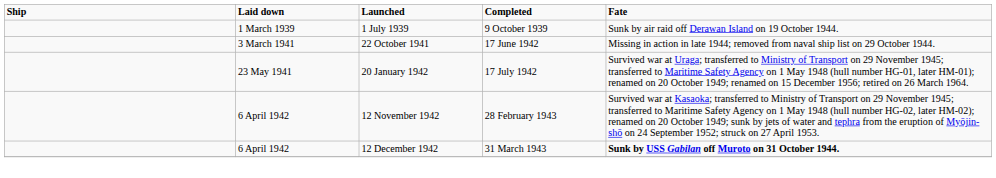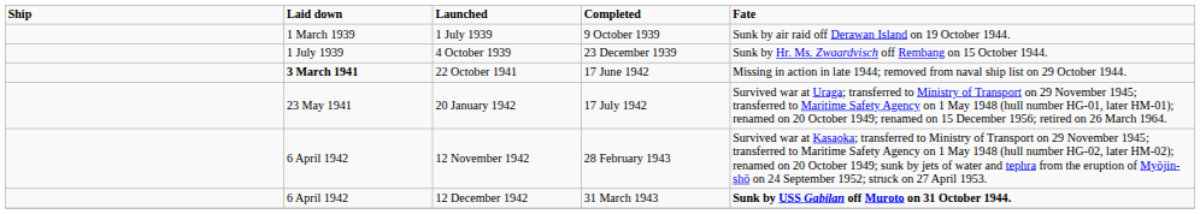 <table class="wikitable">
 <tr>
 <td width="15%"><strong>Ship</strong></td>
 <td width="8%" bgcolor=><strong>Laid down</strong></td>
 <td width="8%" bgcolor=><strong>Launched</strong></td>
 <td width="8%" bgcolor=><strong>Completed</strong></td>
 <td width="25%" bgcolor=><strong>Fate</strong></td>
 </tr>
 <tr>
 <td></td>
 <td>1 March 1939</td>
 <td>1 July 1939</td>
 <td>9 October 1939</td>
 <td>Sunk by air raid off <a href='#'>Derawan Island</a>  on 19 October 1944.</td>
 </tr>
 <tr>
 <td></td>
-<td>3 March 1941</td>
+<td>1 July 1939</td>
+<td>4 October 1939</td>
+<td>23 December 1939</td>
+<td>Sunk by <a href='#'>Hr. Ms. <em>Zwaardvisch</em></a> off <a href='#'>Rembang</a>  on 15 October 1944.</td>
+</tr>
+<tr>
+<td></td>
+<td><strong>3 March 1941</strong></td>
 <td>22 October 1941</td>
 <td>17 June 1942</td>
 <td>Missing in action in late 1944; removed from naval ship list on 29 October 1944.</td>
 </tr>
 <tr>
 <td></td>
 <td>23 May 1941</td>
 <td>20 January 1942</td>
 <td>17 July 1942</td>
 <td>Survived war at <a href='#'>Uraga</a>; transferred to <a href='#'>Ministry of Transport</a> on 29 November 1945; transferred to <a href='#'>Maritime Safety Agency</a> on 1 May 1948 (hull number HG-01, later HM-01); renamed  on 20 October 1949; renamed  on 15 December 1956; retired on 26 March 1964.</td>
 </tr>
 <tr>
 <td></td>
 <td>6 April 1942</td>
 <td>12 November 1942</td>
 <td>28 February 1943</td>
 <td>Survived war at <a href='#'>Kasaoka</a>; transferred to Ministry of Transport on 29 November 1945; transferred to Maritime Safety Agency on 1 May 1948 (hull number HG-02, later HM-02); renamed  on 20 October 1949; sunk by jets of water and <a href='#'>tephra</a> from the eruption of <a href='#'>Myōjin-shō</a> on 24 September 1952; struck on 27 April 1953.</td>
 </tr>
 <tr>
 <td></td>
 <td>6 April 1942</td>
 <td>12 December 1942</td>
 <td>31 March 1943</td>
 <td><strong>Sunk by <a href='#'>USS <em>Gabilan</em></a> off <a href='#'>Muroto</a>  on 31 October 1944.</strong></td>
 </tr>
 <tr>
 </tr>
 </table>
